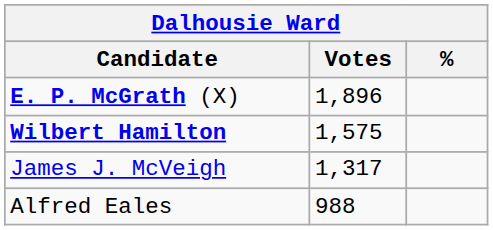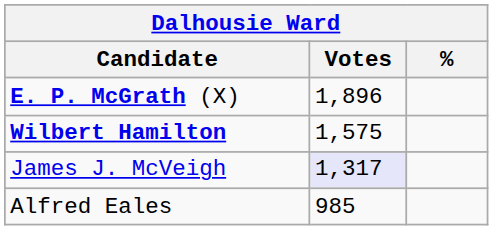 <table class="wikitable">
 <tr>
 <th colspan="3"><a href='#'>Dalhousie Ward</a></th>
 </tr>
 <tr>
 <th style="width: 170px">Candidate</th>
 <th style="width: 50px">Votes</th>
 <th style="width: 40px">%</th>
 </tr>
 <tr>
 <td><strong><a href='#'>E. P. McGrath</a></strong> (X)</td>
 <td>1,896</td>
 <td></td>
 </tr>
 <tr>
 <td><strong><a href='#'>Wilbert Hamilton</a></strong></td>
 <td>1,575</td>
 <td></td>
 </tr>
 <tr>
 <td><a href='#'>James J. McVeigh</a></td>
-<td>1,317</td>
+<td style="background: lavender;">1,317</td>
 <td></td>
 </tr>
 <tr>
 <td>Alfred Eales</td>
-<td>988</td>
+<td>985</td>
 <td></td>
 </tr>
 </table>
